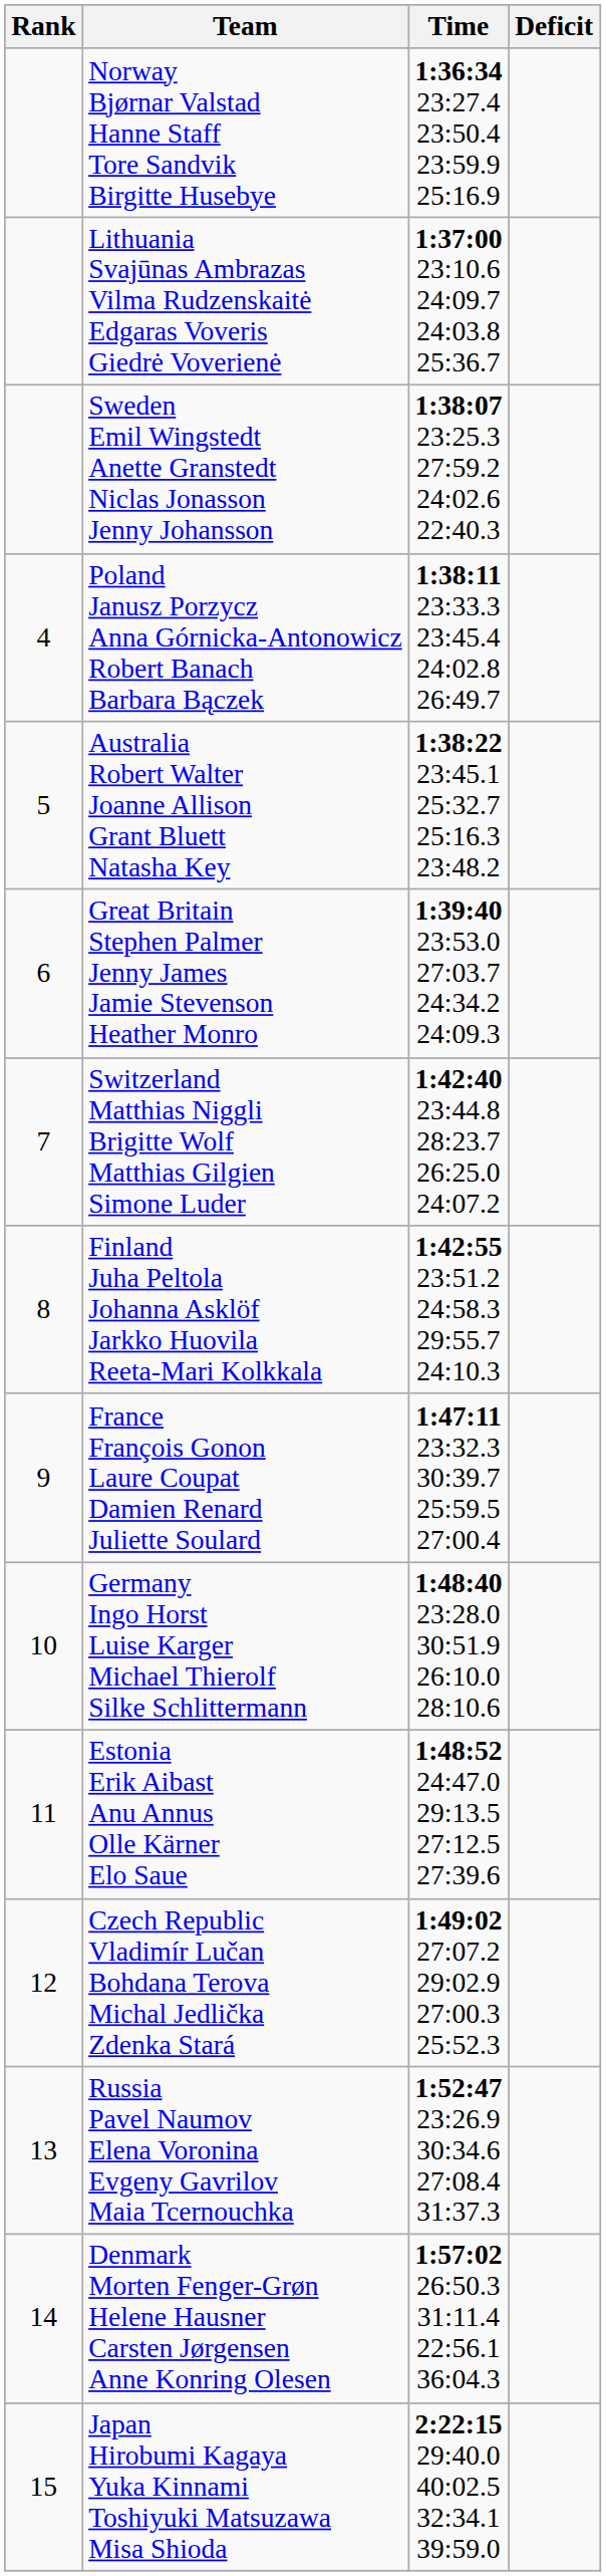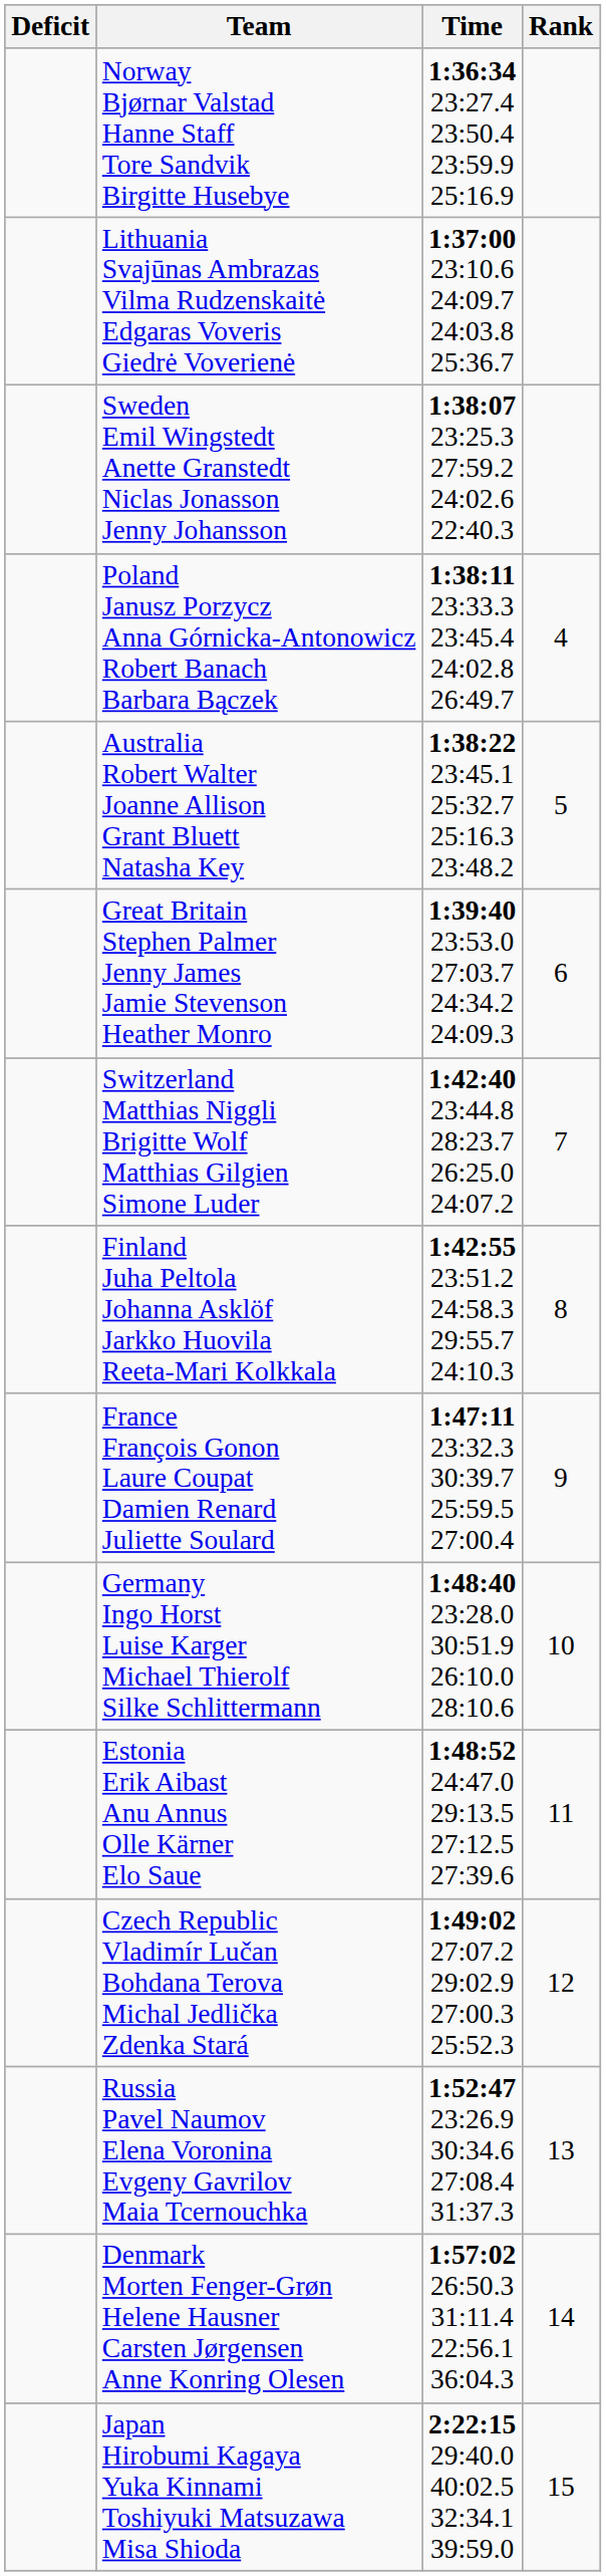 <table class="wikitable sortable" style="text-align:center">
 <tr>
-<th>Rank</th>
+<th>Deficit</th>
 <th>Team</th>
 <th>Time</th>
-<th>Deficit</th>
+<th>Rank</th>
 </tr>
 <tr>
 <td></td>
 <td align=left> <a href='#'>Norway</a><br><a href='#'>Bjørnar Valstad</a><br><a href='#'>Hanne Staff</a><br><a href='#'>Tore Sandvik</a><br><a href='#'>Birgitte Husebye</a></td>
 <td><strong>1:36:34</strong><br>23:27.4<br>23:50.4<br>23:59.9<br>25:16.9</td>
 <td></td>
 </tr>
 <tr>
 <td></td>
 <td align=left> <a href='#'>Lithuania</a><br><a href='#'>Svajūnas Ambrazas</a><br><a href='#'>Vilma Rudzenskaitė</a><br><a href='#'>Edgaras Voveris</a><br><a href='#'>Giedrė Voverienė</a></td>
 <td><strong>1:37:00</strong><br>23:10.6<br>24:09.7<br>24:03.8<br>25:36.7</td>
 <td></td>
 </tr>
 <tr>
 <td></td>
 <td align=left> <a href='#'>Sweden</a><br><a href='#'>Emil Wingstedt</a><br><a href='#'>Anette Granstedt</a><br><a href='#'>Niclas Jonasson</a><br><a href='#'>Jenny Johansson</a></td>
 <td><strong>1:38:07</strong><br>23:25.3<br>27:59.2<br>24:02.6<br>22:40.3</td>
 <td></td>
 </tr>
 <tr>
-<td>4</td>
+<td></td>
 <td align=left> <a href='#'>Poland</a><br><a href='#'>Janusz Porzycz</a><br><a href='#'>Anna Górnicka-Antonowicz</a><br><a href='#'>Robert Banach</a><br><a href='#'>Barbara Bączek</a></td>
 <td><strong>1:38:11</strong><br>23:33.3<br>23:45.4<br>24:02.8<br>26:49.7</td>
-<td></td>
+<td>4</td>
 </tr>
 <tr>
-<td>5</td>
+<td></td>
 <td align=left> <a href='#'>Australia</a><br><a href='#'>Robert Walter</a><br><a href='#'>Joanne Allison</a><br><a href='#'>Grant Bluett</a><br><a href='#'>Natasha Key</a></td>
 <td><strong>1:38:22</strong><br>23:45.1<br>25:32.7<br>25:16.3<br>23:48.2</td>
-<td></td>
+<td>5</td>
 </tr>
 <tr>
-<td>6</td>
+<td></td>
 <td align=left> <a href='#'>Great Britain</a><br><a href='#'>Stephen Palmer</a><br><a href='#'>Jenny James</a><br><a href='#'>Jamie Stevenson</a><br><a href='#'>Heather Monro</a></td>
 <td><strong>1:39:40</strong><br>23:53.0<br>27:03.7<br>24:34.2<br>24:09.3</td>
-<td></td>
+<td>6</td>
 </tr>
 <tr>
-<td>7</td>
+<td></td>
 <td align=left> <a href='#'>Switzerland</a><br><a href='#'>Matthias Niggli</a><br><a href='#'>Brigitte Wolf</a><br><a href='#'>Matthias Gilgien</a><br><a href='#'>Simone Luder</a></td>
 <td><strong>1:42:40</strong><br>23:44.8<br>28:23.7<br>26:25.0<br>24:07.2</td>
-<td></td>
+<td>7</td>
 </tr>
 <tr>
-<td>8</td>
+<td></td>
 <td align=left> <a href='#'>Finland</a><br><a href='#'>Juha Peltola</a><br><a href='#'>Johanna Asklöf</a><br><a href='#'>Jarkko Huovila</a><br><a href='#'>Reeta-Mari Kolkkala</a></td>
 <td><strong>1:42:55</strong><br>23:51.2<br>24:58.3<br>29:55.7<br>24:10.3</td>
-<td></td>
+<td>8</td>
 </tr>
 <tr>
-<td>9</td>
+<td></td>
 <td align=left> <a href='#'>France</a><br><a href='#'>François Gonon</a><br><a href='#'>Laure Coupat</a><br><a href='#'>Damien Renard</a><br><a href='#'>Juliette Soulard</a></td>
 <td><strong>1:47:11</strong><br>23:32.3<br>30:39.7<br>25:59.5<br>27:00.4</td>
-<td></td>
+<td>9</td>
 </tr>
 <tr>
-<td>10</td>
+<td></td>
 <td align=left> <a href='#'>Germany</a><br><a href='#'>Ingo Horst</a><br><a href='#'>Luise Karger</a><br><a href='#'>Michael Thierolf</a><br><a href='#'>Silke Schlittermann</a></td>
 <td><strong>1:48:40</strong><br>23:28.0<br>30:51.9<br>26:10.0<br>28:10.6</td>
-<td></td>
+<td>10</td>
 </tr>
 <tr>
-<td>11</td>
+<td></td>
 <td align=left> <a href='#'>Estonia</a><br><a href='#'>Erik Aibast</a><br><a href='#'>Anu Annus</a><br><a href='#'>Olle Kärner</a><br><a href='#'>Elo Saue</a></td>
 <td><strong>1:48:52</strong><br>24:47.0<br>29:13.5<br>27:12.5<br>27:39.6</td>
-<td></td>
+<td>11</td>
 </tr>
 <tr>
-<td>12</td>
+<td></td>
 <td align=left> <a href='#'>Czech Republic</a><br><a href='#'>Vladimír Lučan</a><br><a href='#'>Bohdana Terova</a><br><a href='#'>Michal Jedlička</a><br><a href='#'>Zdenka Stará</a></td>
 <td><strong>1:49:02</strong><br>27:07.2<br>29:02.9<br>27:00.3<br>25:52.3</td>
-<td></td>
+<td>12</td>
 </tr>
 <tr>
-<td>13</td>
+<td></td>
 <td align=left> <a href='#'>Russia</a><br><a href='#'>Pavel Naumov</a><br><a href='#'>Elena Voronina</a><br><a href='#'>Evgeny Gavrilov</a><br><a href='#'>Maia Tcernouchka</a></td>
 <td><strong>1:52:47</strong><br>23:26.9<br>30:34.6<br>27:08.4<br>31:37.3</td>
-<td></td>
+<td>13</td>
 </tr>
 <tr>
-<td>14</td>
+<td></td>
 <td align=left> <a href='#'>Denmark</a><br><a href='#'>Morten Fenger-Grøn</a><br><a href='#'>Helene Hausner</a><br><a href='#'>Carsten Jørgensen</a><br><a href='#'>Anne Konring Olesen</a></td>
 <td><strong>1:57:02</strong><br>26:50.3<br>31:11.4<br>22:56.1<br>36:04.3</td>
-<td></td>
+<td>14</td>
 </tr>
 <tr>
-<td>15</td>
+<td></td>
 <td align=left> <a href='#'>Japan</a><br><a href='#'>Hirobumi Kagaya</a><br><a href='#'>Yuka Kinnami</a><br><a href='#'>Toshiyuki Matsuzawa</a><br><a href='#'>Misa Shioda</a></td>
 <td><strong>2:22:15</strong><br>29:40.0<br>40:02.5<br>32:34.1<br>39:59.0</td>
-<td></td>
+<td>15</td>
 </tr>
 </table>
